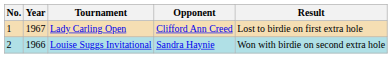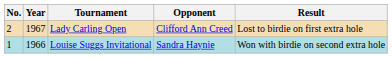 <table class="wikitable" style="font-size:95%;">
 <tr>
 <th>No.</th>
 <th>Year</th>
 <th>Tournament</th>
 <th>Opponent</th>
 <th>Result</th>
 </tr>
 <tr style="background:#F5DEB3;">
-<td>1</td>
+<td>2</td>
 <td>1967</td>
 <td><a href='#'>Lady Carling Open</a></td>
 <td> <a href='#'>Clifford Ann Creed</a></td>
 <td>Lost to birdie on first extra hole</td>
 </tr>
 <tr style="background:#B0E0E6;">
-<td>2</td>
+<td>1</td>
 <td>1966</td>
 <td><a href='#'>Louise Suggs Invitational</a></td>
 <td> <a href='#'>Sandra Haynie</a></td>
 <td>Won with birdie on second extra hole</td>
 </tr>
 </table>
